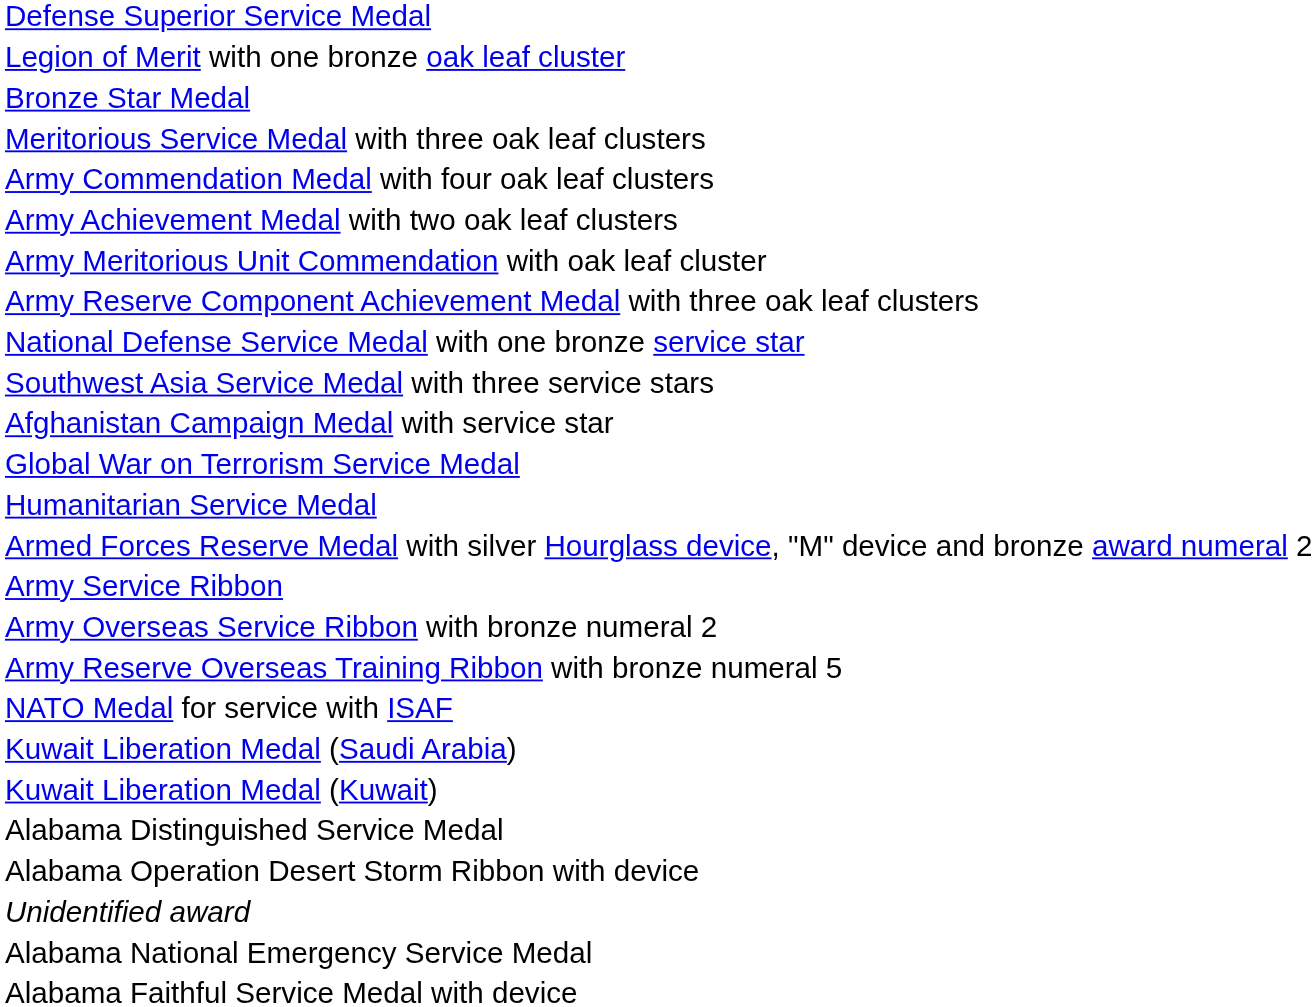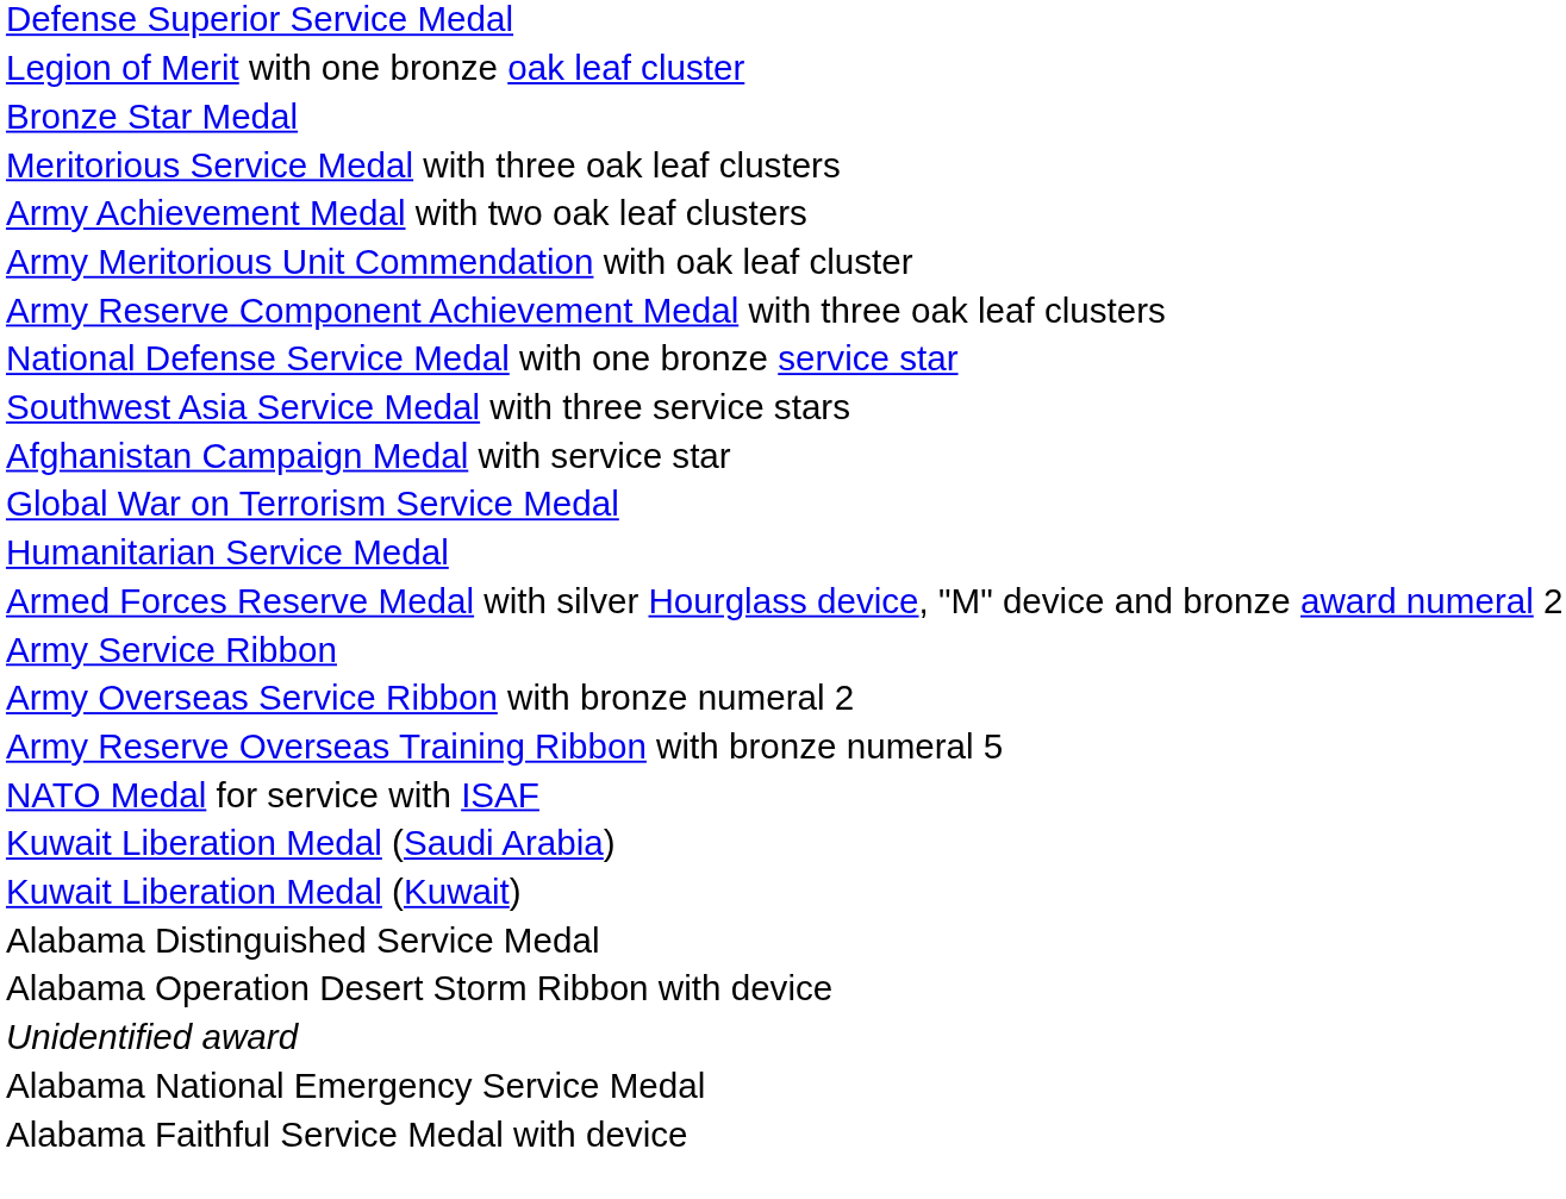 <table>
 <tr>
 <td></td>
 <td><a href='#'>Defense Superior Service Medal</a></td>
 </tr>
 <tr>
 <td></td>
 <td><a href='#'>Legion of Merit</a> with one bronze <a href='#'>oak leaf cluster</a></td>
 </tr>
 <tr>
 <td></td>
 <td><a href='#'>Bronze Star Medal</a></td>
 </tr>
 <tr>
 <td><span></span><span></span><span></span></td>
 <td><a href='#'>Meritorious Service Medal</a> with three oak leaf clusters</td>
-</tr>
-<tr>
-<td><span></span><span></span><span></span><span></span></td>
-<td><a href='#'>Army Commendation Medal</a> with four oak leaf clusters</td>
 </tr>
 <tr>
 <td><span></span><span></span></td>
 <td><a href='#'>Army Achievement Medal</a> with two oak leaf clusters</td>
 </tr>
 <tr>
 <td></td>
 <td><a href='#'>Army Meritorious Unit Commendation</a> with oak leaf cluster</td>
 </tr>
 <tr>
 <td><span></span><span></span><span></span></td>
 <td><a href='#'>Army Reserve Component Achievement Medal</a> with three oak leaf clusters</td>
 </tr>
 <tr>
 <td></td>
 <td><a href='#'>National Defense Service Medal</a> with one bronze <a href='#'>service star</a></td>
 </tr>
 <tr>
 <td><span></span><span></span><span></span></td>
 <td><a href='#'>Southwest Asia Service Medal</a> with three service stars</td>
 </tr>
 <tr>
 <td></td>
 <td><a href='#'>Afghanistan Campaign Medal</a> with service star</td>
 </tr>
 <tr>
 <td></td>
 <td><a href='#'>Global War on Terrorism Service Medal</a></td>
 </tr>
 <tr>
 <td></td>
 <td><a href='#'>Humanitarian Service Medal</a></td>
 </tr>
 <tr>
 <td><span></span><span></span><span></span></td>
 <td><a href='#'>Armed Forces Reserve Medal</a> with silver <a href='#'>Hourglass device</a>, "M" device and bronze <a href='#'>award numeral</a> 2</td>
 </tr>
 <tr>
 <td></td>
 <td><a href='#'>Army Service Ribbon</a></td>
 </tr>
 <tr>
 <td><span></span></td>
 <td><a href='#'>Army Overseas Service Ribbon</a> with bronze numeral 2</td>
 </tr>
 <tr>
 <td><span></span></td>
 <td><a href='#'>Army Reserve Overseas Training Ribbon</a> with bronze numeral 5</td>
 </tr>
 <tr>
 <td></td>
 <td><a href='#'>NATO Medal</a> for service with <a href='#'>ISAF</a></td>
 </tr>
 <tr>
 <td></td>
 <td><a href='#'>Kuwait Liberation Medal</a> (<a href='#'>Saudi Arabia</a>)</td>
 </tr>
 <tr>
 <td></td>
 <td><a href='#'>Kuwait Liberation Medal</a> (<a href='#'>Kuwait</a>)</td>
 </tr>
 <tr>
 <td></td>
 <td>Alabama Distinguished Service Medal</td>
 </tr>
 <tr>
 <td></td>
 <td>Alabama Operation Desert Storm Ribbon with device</td>
 </tr>
 <tr>
 <td></td>
 <td><em>Unidentified award</em></td>
 </tr>
 <tr>
 <td></td>
 <td>Alabama National Emergency Service Medal</td>
 </tr>
 <tr>
 <td></td>
 <td>Alabama Faithful Service Medal with device</td>
 </tr>
 </table>
